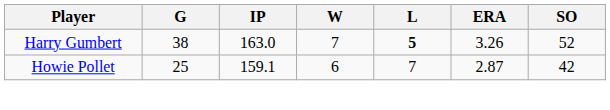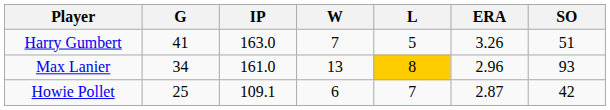 <table class="wikitable sortable">
 <tr>
 <th bgcolor="#DDDDFF" width="16%">Player</th>
 <th bgcolor="#DDDDFF" width="9%">G</th>
 <th bgcolor="#DDDDFF" width="9%">IP</th>
 <th bgcolor="#DDDDFF" width="9%">W</th>
 <th bgcolor="#DDDDFF" width="9%">L</th>
 <th bgcolor="#DDDDFF" width="9%">ERA</th>
 <th bgcolor="#DDDDFF" width="9%">SO</th>
 </tr>
 <tr align="center">
 <td><a href='#'>Harry Gumbert</a></td>
-<td>38</td>
+<td>41</td>
 <td>163.0</td>
 <td>7</td>
-<td><strong>5</strong></td>
+<td>5</td>
 <td>3.26</td>
-<td>52</td>
+<td>51</td>
+</tr>
+<tr align="center">
+<td><a href='#'>Max Lanier</a></td>
+<td>34</td>
+<td>161.0</td>
+<td>13</td>
+<td bgcolor=#ffcc00>8</td>
+<td>2.96</td>
+<td>93</td>
 </tr>
 <tr align=center>
 <td><a href='#'>Howie Pollet</a></td>
 <td>25</td>
-<td>159.1</td>
+<td>109.1</td>
 <td>6</td>
 <td>7</td>
 <td>2.87</td>
 <td>42</td>
 </tr>
 </table>
